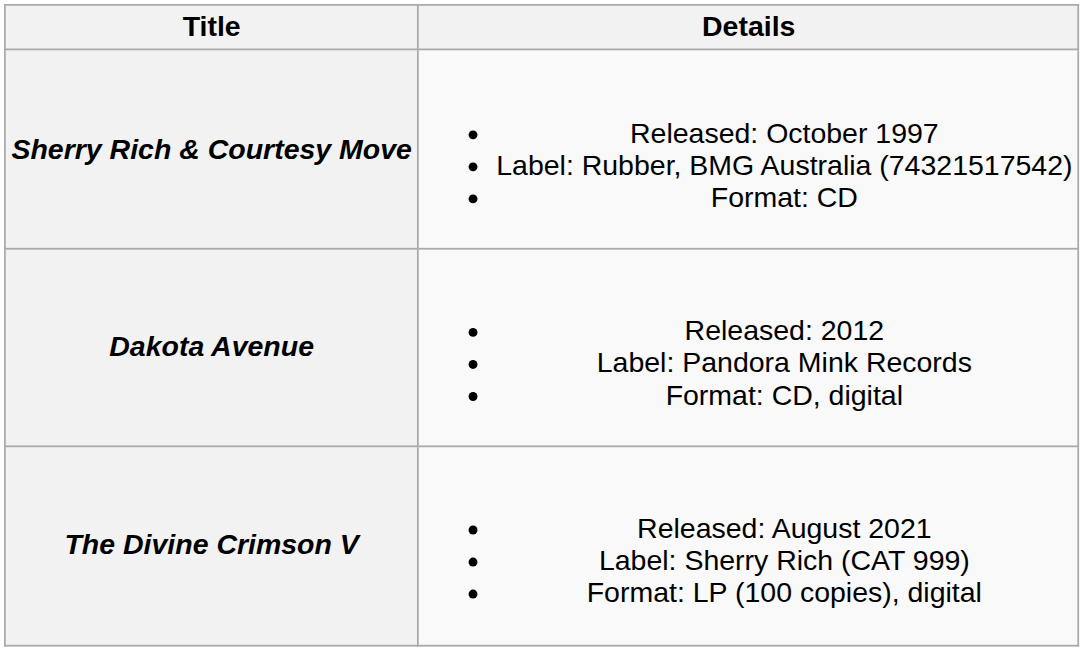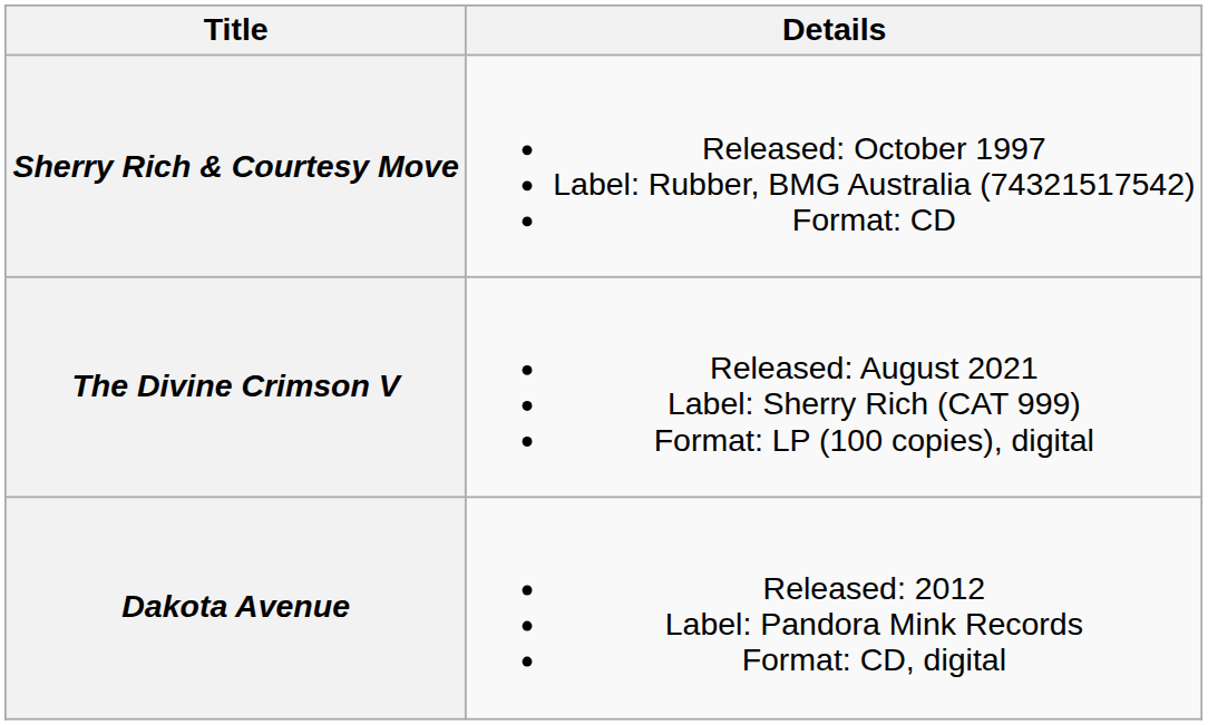 <table class="wikitable plainrowheaders" style="text-align:center;" border="1">
 <tr>
 <th>Title</th>
 <th>Details</th>
 </tr>
 <tr>
 <th scope="row"><em>Sherry Rich & Courtesy Move</em></th>
 <td><br><ul><li>Released: October 1997</li><li>Label: Rubber, BMG Australia (74321517542)</li><li>Format: CD</li></ul></td>
 </tr>
 <tr>
+<th scope="row"><em>The Divine Crimson V</em></th>
+<td><br><ul><li>Released: August 2021</li><li>Label: Sherry Rich (CAT 999)</li><li>Format: LP (100 copies), digital</li></ul></td>
+</tr>
+<tr>
 <th scope="row"><em>Dakota Avenue</em></th>
 <td><br><ul><li>Released: 2012</li><li>Label: Pandora Mink Records</li><li>Format: CD, digital</li></ul></td>
 </tr>
-<tr>
-<th scope="row"><em>The Divine Crimson V</em></th>
-<td><br><ul><li>Released: August 2021</li><li>Label: Sherry Rich (CAT 999)</li><li>Format: LP (100 copies), digital</li></ul></td>
-</tr>
 </table>
